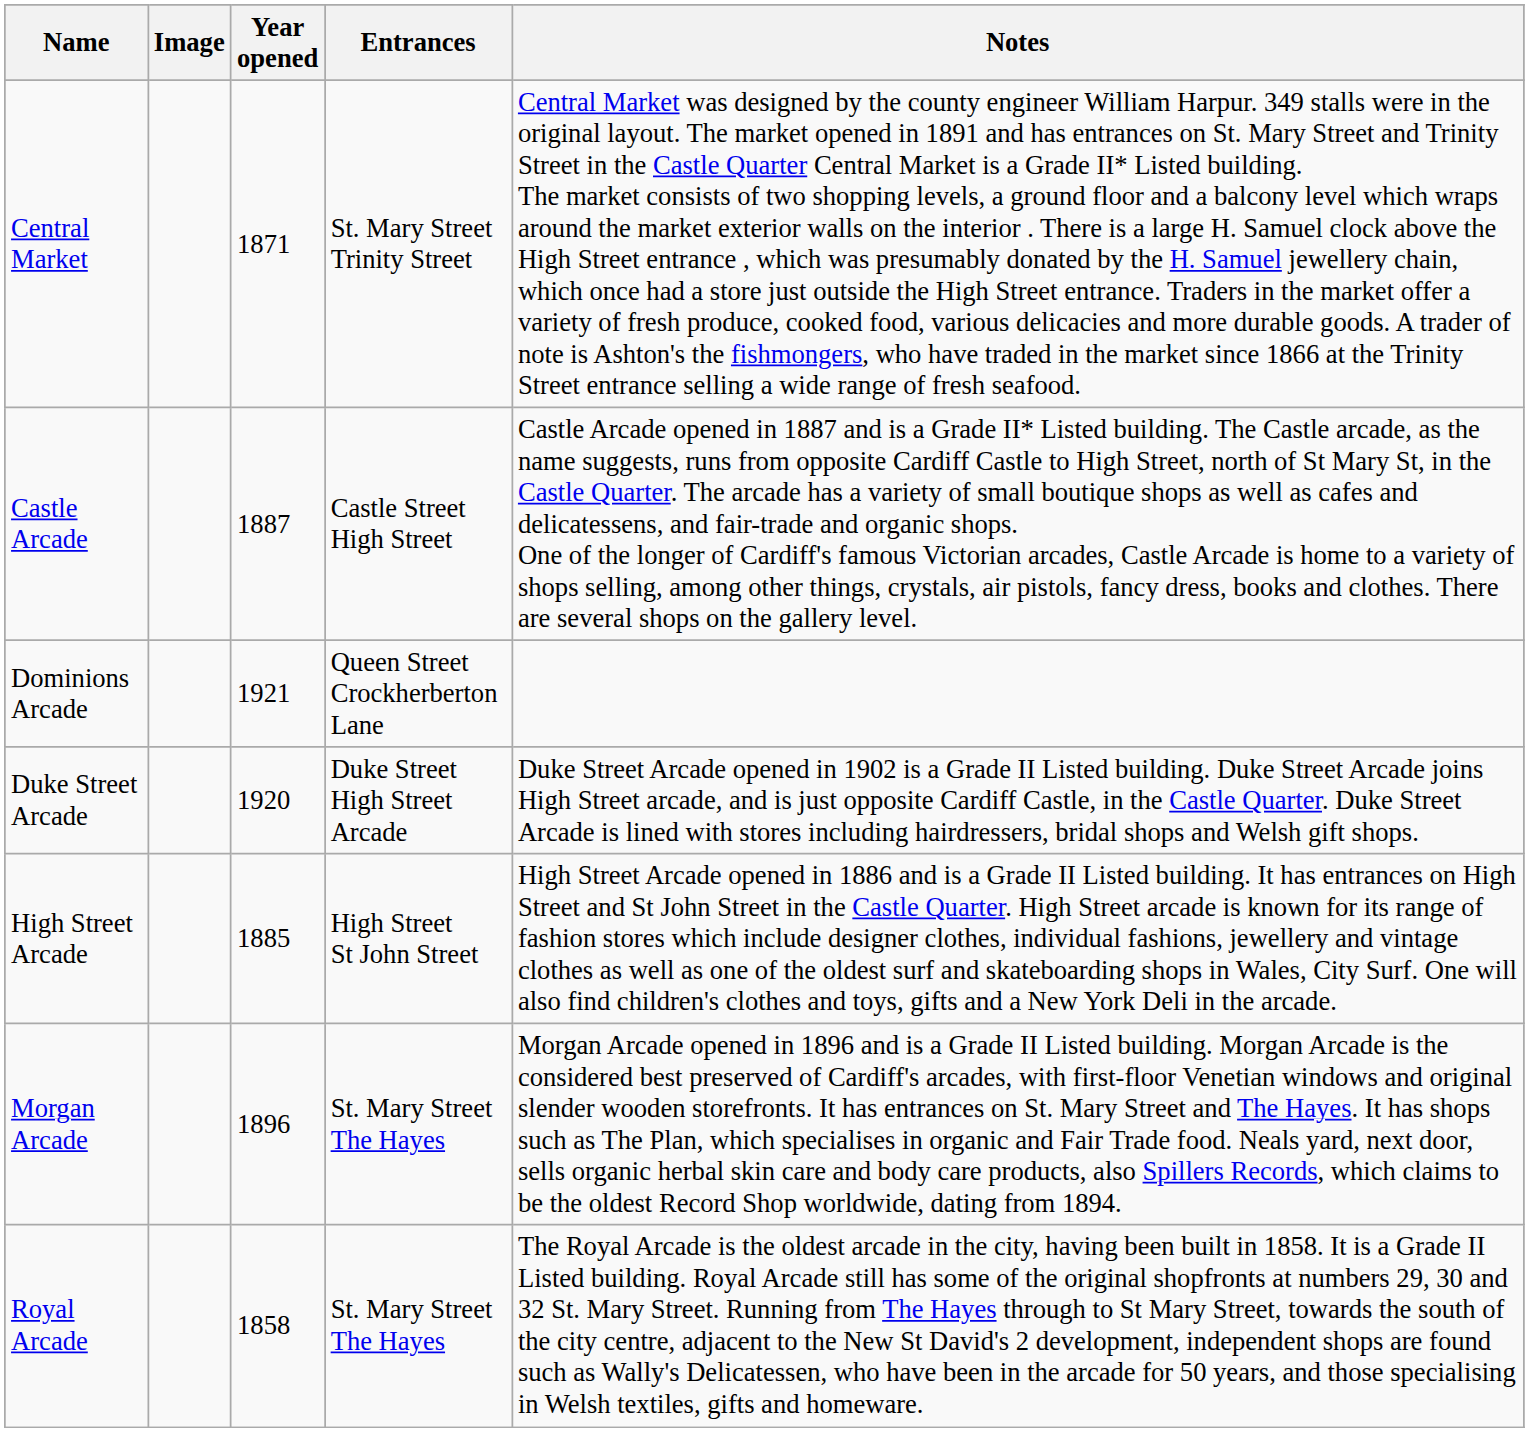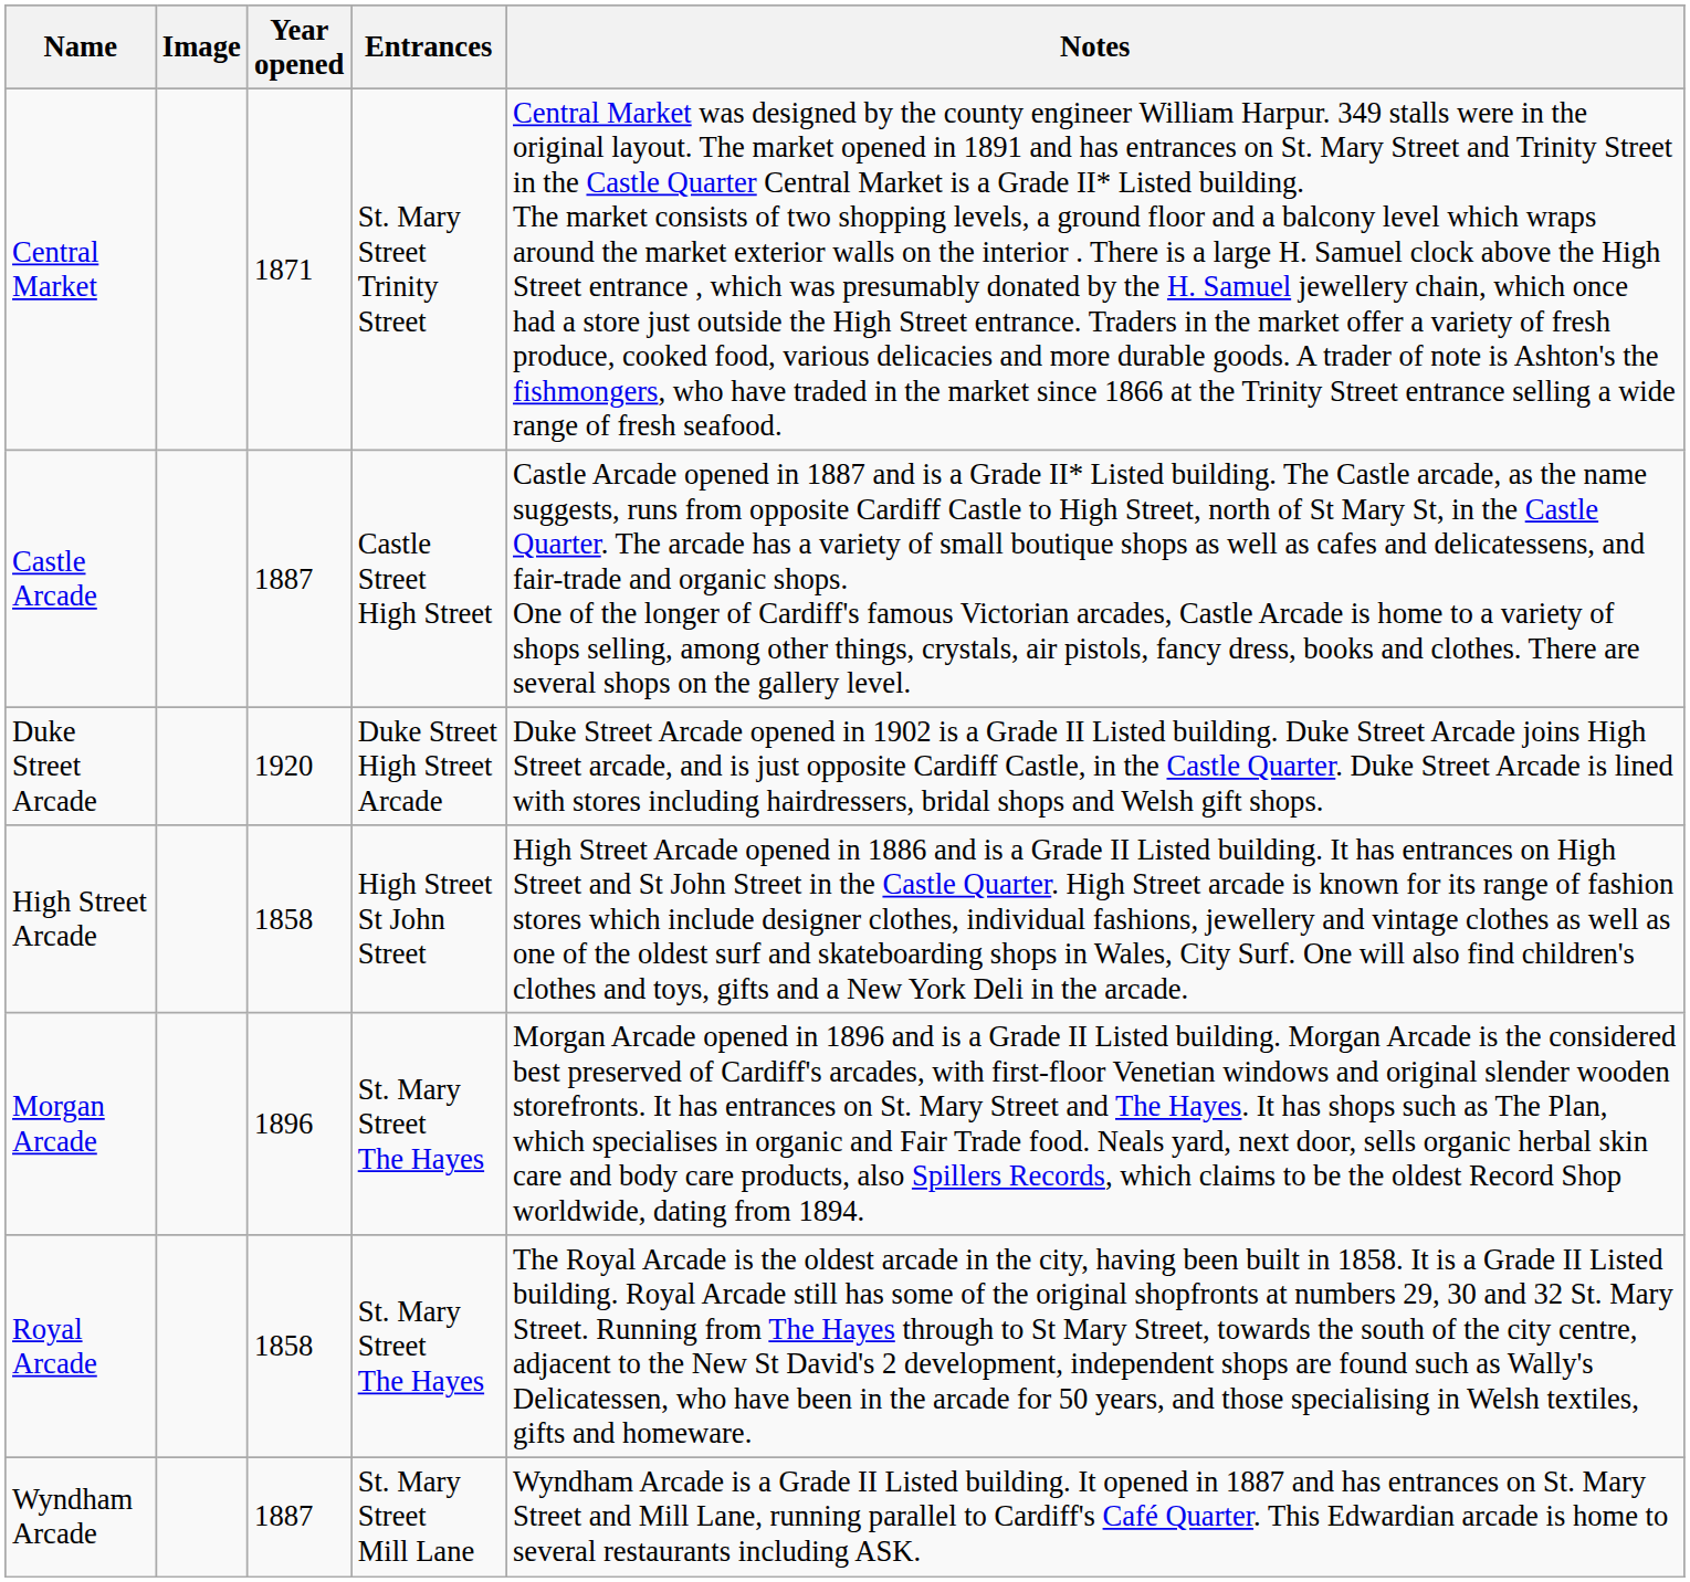 <table class="wikitable sortable" style="font-size: 95%">
 <tr style="background:#efefef">
 <th>Name</th>
 <th class="unsortable">Image</th>
 <th>Year<br>opened</th>
 <th class="unsortable">Entrances</th>
 <th class="unsortable">Notes</th>
 </tr>
 <tr>
 <td><a href='#'>Central Market</a></td>
 <td></td>
 <td>1871</td>
 <td>St. Mary Street<br>Trinity Street</td>
 <td><a href='#'>Central Market</a> was designed by the county engineer William Harpur. 349 stalls were in the original layout. The market opened in 1891 and has entrances on St. Mary Street and Trinity Street in the <a href='#'>Castle Quarter</a> Central Market is a Grade II* Listed building.<br>The market consists of two shopping levels, a ground floor and a balcony level which wraps around the market exterior walls on the interior . There is a large H. Samuel clock  above the High Street entrance , which was presumably donated by the <a href='#'>H. Samuel</a> jewellery chain, which once had a store just outside the High Street entrance. Traders in the market offer a variety of fresh produce, cooked food, various delicacies and more durable goods.  A trader of note is Ashton's the <a href='#'>fishmongers</a>, who have traded in the market since 1866 at the Trinity Street entrance selling a wide range of fresh seafood.</td>
 </tr>
 <tr>
 <td><a href='#'>Castle Arcade</a></td>
 <td></td>
 <td>1887</td>
 <td>Castle Street<br>High Street</td>
 <td>Castle Arcade opened in 1887 and is a Grade II* Listed building. The Castle arcade, as the name suggests, runs from opposite Cardiff Castle to High Street, north of St Mary St, in the <a href='#'>Castle Quarter</a>. The arcade has a variety of small boutique shops as well as cafes and delicatessens, and fair-trade and organic shops.<br>One of the longer of Cardiff's famous Victorian arcades, Castle Arcade is home to a variety of shops selling, among other things, crystals, air pistols, fancy dress, books and clothes. There are several shops on the gallery level.</td>
 </tr>
-<tr>
-<td>Dominions Arcade</td>
-<td></td>
-<td>1921</td>
-<td>Queen Street<br>Crockherberton Lane</td>
-<td></td>
-</tr>
 <tr This property is not listed but considered a Landmark and Historic Building.>
 <td>Duke Street Arcade</td>
 <td></td>
 <td>1920</td>
 <td>Duke Street<br>High Street Arcade</td>
 <td>Duke Street Arcade opened in 1902 is a Grade II Listed building. Duke Street Arcade joins High Street arcade, and is just opposite Cardiff Castle, in the <a href='#'>Castle Quarter</a>. Duke Street Arcade is lined with stores including hairdressers, bridal shops and Welsh gift shops.</td>
 </tr>
 <tr>
 <td>High Street Arcade</td>
 <td></td>
-<td>1885</td>
+<td>1858</td>
 <td>High Street<br>St John Street</td>
 <td>High Street Arcade opened in 1886 and is a Grade II Listed building. It has entrances on High Street and St John Street in the <a href='#'>Castle Quarter</a>. High Street arcade is known for its range of fashion stores which include designer clothes, individual fashions, jewellery and vintage clothes as well as one of the oldest surf and skateboarding shops in Wales, City Surf. One will also find children's clothes and toys, gifts and a New York Deli in the arcade.</td>
 </tr>
 <tr>
 <td><a href='#'>Morgan Arcade</a></td>
 <td></td>
 <td>1896</td>
 <td>St. Mary Street<br><a href='#'>The Hayes</a></td>
 <td>Morgan Arcade opened in 1896 and is a Grade II Listed building. Morgan Arcade is the considered best preserved of Cardiff's arcades, with first-floor Venetian windows and original slender wooden storefronts. It has entrances on St. Mary Street and <a href='#'>The Hayes</a>. It has shops such as The Plan, which specialises in organic and Fair Trade food. Neals yard, next door, sells organic herbal skin care and body care products, also <a href='#'>Spillers Records</a>, which claims to be the oldest Record Shop worldwide, dating from 1894.</td>
 </tr>
 <tr>
 <td><a href='#'>Royal Arcade</a></td>
 <td></td>
 <td>1858</td>
 <td>St. Mary Street<br><a href='#'>The Hayes</a></td>
 <td>The Royal Arcade is the oldest arcade in the city, having been built in 1858. It is a Grade II Listed building. Royal Arcade still has some of the original shopfronts at numbers 29, 30 and 32 St. Mary Street. Running from <a href='#'>The Hayes</a> through to St Mary Street, towards the south of the city centre, adjacent to the New St David's 2 development, independent shops are found such as Wally's Delicatessen, who have been in the arcade for 50 years, and those specialising in Welsh textiles, gifts and homeware.</td>
 </tr>
 <tr>
+<td>Wyndham Arcade</td>
+<td></td>
+<td>1887</td>
+<td>St. Mary Street<br>Mill Lane</td>
+<td>Wyndham Arcade is a Grade II Listed building. It opened in 1887 and has entrances on St. Mary Street and Mill Lane, running parallel to Cardiff's <a href='#'>Café Quarter</a>. This Edwardian arcade is home to several restaurants including ASK.</td>
+</tr>
+<tr>
 </tr>
 </table>
